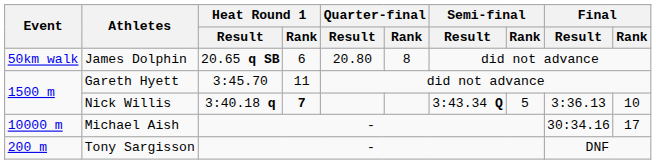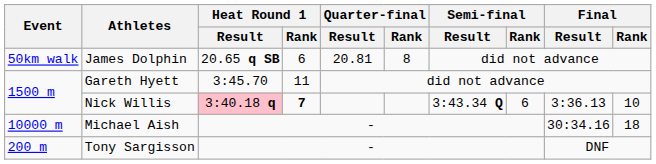 <table class="wikitable" border="1" style="font-size:90%">
 <tr>
 <th rowspan="2">Event</th>
 <th rowspan="2">Athletes</th>
 <th colspan="2">Heat Round 1</th>
 <th colspan="2">Quarter-final</th>
 <th colspan="2">Semi-final</th>
 <th colspan="2">Final</th>
 </tr>
 <tr>
 <th>Result</th>
 <th>Rank</th>
 <th>Result</th>
 <th>Rank</th>
 <th>Result</th>
 <th>Rank</th>
 <th>Result</th>
 <th>Rank</th>
 </tr>
 <tr>
 <td><a href='#'>50km walk</a></td>
 <td>James Dolphin</td>
 <td align=center>20.65 <strong>q</strong> <strong>SB</strong></td>
 <td align=center>6</td>
-<td align=center>20.80</td>
+<td align=center>20.81</td>
 <td align=center>8</td>
 <td align=center colspan=4>did not advance</td>
 </tr>
 <tr>
 <td rowspan=2><a href='#'>1500 m</a></td>
 <td>Gareth Hyett</td>
 <td align=center>3:45.70</td>
 <td align=center>11</td>
 <td align=center colspan=6>did not advance</td>
 </tr>
 <tr>
 <td>Nick Willis</td>
-<td align=center>3:40.18 <strong>q</strong></td>
+<td align=center style="background: pink;">3:40.18 <strong>q</strong></td>
 <td align=center><strong>7</strong></td>
 <td align=center></td>
 <td align=center></td>
 <td align=center>3:43.34 <strong>Q</strong></td>
-<td align=center>5</td>
+<td align=center>6</td>
 <td align=center>3:36.13</td>
 <td align=center>10</td>
 </tr>
 <tr>
 <td><a href='#'>10000 m</a></td>
 <td Michael Aish (athlete)>Michael Aish</td>
 <td align=center colspan=6>-</td>
 <td align=center>30:34.16</td>
-<td align=center>17</td>
+<td align=center>18</td>
 </tr>
 <tr>
 <td><a href='#'>200 m</a></td>
 <td>Tony Sargisson</td>
 <td align=center colspan=6>-</td>
 <td align=center colspan=2>DNF</td>
 </tr>
 </table>
